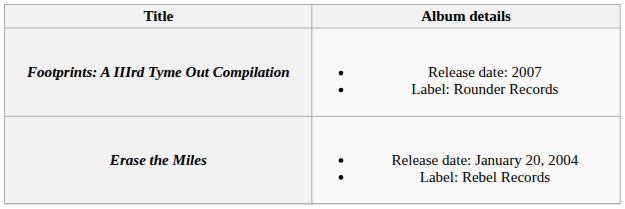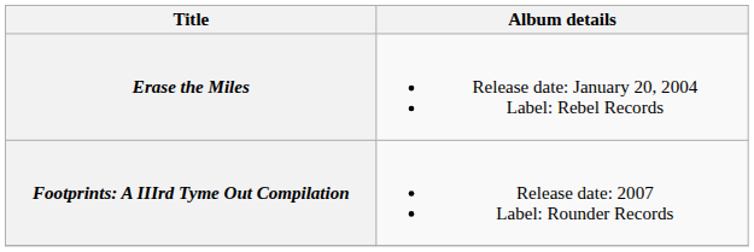 <table class="wikitable plainrowheaders" style="text-align:center;">
 <tr>
 <th style="width:20em;">Title</th>
 <th style="width:20em;">Album details</th>
 </tr>
 <tr>
+<th scope="row"><em>Erase the Miles</em></th>
+<td><br><ul><li>Release date: January 20, 2004</li><li>Label: Rebel Records</li></ul></td>
+</tr>
+<tr>
 <th scope="row"><em>Footprints: A IIIrd Tyme Out Compilation</em></th>
 <td><br><ul><li>Release date: 2007</li><li>Label: Rounder Records</li></ul></td>
 </tr>
 <tr>
-<th scope="row"><em>Erase the Miles</em></th>
-<td><br><ul><li>Release date: January 20, 2004</li><li>Label: Rebel Records</li></ul></td>
-</tr>
-<tr>
 </tr>
 </table>
